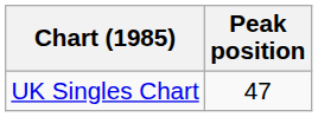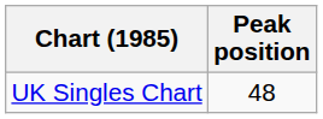 <table class="wikitable">
 <tr>
 <th align="left">Chart (1985)</th>
 <th align="left">Peak<br>position</th>
 </tr>
 <tr>
 <td align="left"><a href='#'>UK Singles Chart</a></td>
-<td style="text-align:center;">47</td>
+<td style="text-align:center;">48</td>
 </tr>
 </table>
